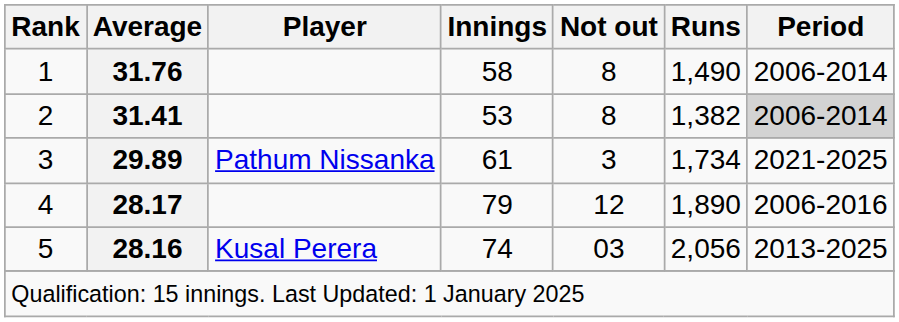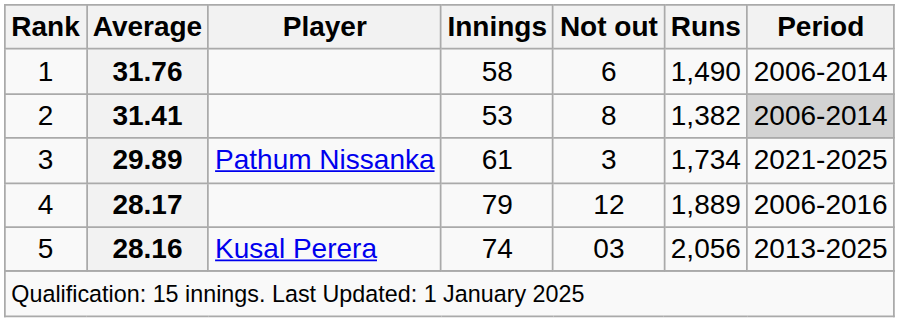 <table class="wikitable plainrowheaders sortable">
 <tr>
 <th scope=col>Rank</th>
 <th scope=col>Average</th>
 <th scope=col>Player</th>
 <th scope=col>Innings</th>
 <th scope=col>Not out</th>
 <th scope=col>Runs</th>
 <th scope=col>Period</th>
 </tr>
 <tr>
 <td align=center>1</td>
 <th scope=row style=text-align:center;><strong>31.76</strong></th>
 <td></td>
 <td align=center>58</td>
-<td align=center>8</td>
+<td align=center>6</td>
 <td align=center>1,490</td>
 <td>2006-2014</td>
 </tr>
 <tr>
 <td align=center>2</td>
 <th scope=row style=text-align:center;><strong>31.41</strong></th>
 <td></td>
 <td align=center>53</td>
 <td align=center>8</td>
 <td align=center>1,382</td>
 <td style="background: lightgrey;">2006-2014</td>
 </tr>
 <tr>
 <td align="center">3</td>
 <th scope="row" style="text-align:center;"><strong>29.89</strong></th>
 <td><a href='#'>Pathum Nissanka</a></td>
 <td align="center">61</td>
 <td align="center">3</td>
 <td align="center">1,734</td>
 <td>2021-2025</td>
 </tr>
 <tr>
 <td align="center">4</td>
 <th scope="row" style="text-align:center;"><strong>28.17</strong></th>
 <td></td>
 <td align="center">79</td>
 <td align="center">12</td>
-<td align="center">1,890</td>
+<td align="center">1,889</td>
 <td>2006-2016</td>
 </tr>
 <tr>
 <td align="center">5</td>
 <th scope="row" style="text-align:center;"><strong>28.16</strong></th>
 <td><a href='#'>Kusal Perera</a></td>
 <td align="center">74</td>
 <td align="center">03</td>
 <td align="center">2,056</td>
 <td>2013-2025</td>
 </tr>
 <tr>
 </tr>
 <tr class=sortbottom>
 <td colspan=7><small>Qualification: 15 innings. Last Updated: 1 January 2025</small></td>
 </tr>
 </table>
